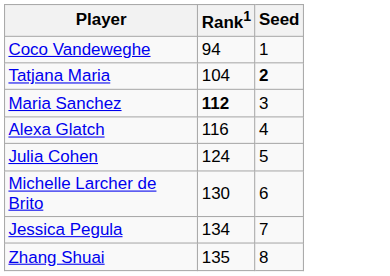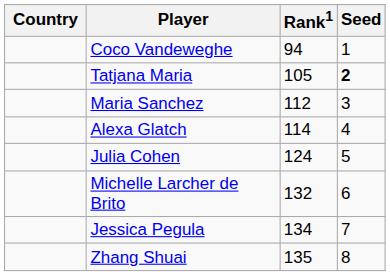 <table class="sortable wikitable">
 <tr>
+<th width="70">Country</th>
 <th width="175">Player</th>
 <th>Rank<sup>1</sup></th>
 <th>Seed</th>
 </tr>
 <tr>
+<td></td>
 <td><a href='#'>Coco Vandeweghe</a></td>
 <td>94</td>
 <td>1</td>
 </tr>
 <tr>
+<td></td>
 <td><a href='#'>Tatjana Maria</a></td>
-<td>104</td>
+<td>105</td>
 <td><strong>2</strong></td>
 </tr>
 <tr>
+<td></td>
 <td><a href='#'>Maria Sanchez</a></td>
-<td><strong>112</strong></td>
+<td>112</td>
 <td>3</td>
 </tr>
 <tr>
+<td></td>
 <td><a href='#'>Alexa Glatch</a></td>
-<td>116</td>
+<td>114</td>
 <td>4</td>
 </tr>
 <tr>
+<td></td>
 <td><a href='#'>Julia Cohen</a></td>
 <td>124</td>
 <td>5</td>
 </tr>
 <tr>
+<td></td>
 <td><a href='#'>Michelle Larcher de Brito</a></td>
-<td>130</td>
+<td>132</td>
 <td>6</td>
 </tr>
 <tr>
+<td></td>
 <td><a href='#'>Jessica Pegula</a></td>
 <td>134</td>
 <td>7</td>
 </tr>
 <tr>
+<td></td>
 <td><a href='#'>Zhang Shuai</a></td>
 <td>135</td>
 <td>8</td>
 </tr>
 </table>
